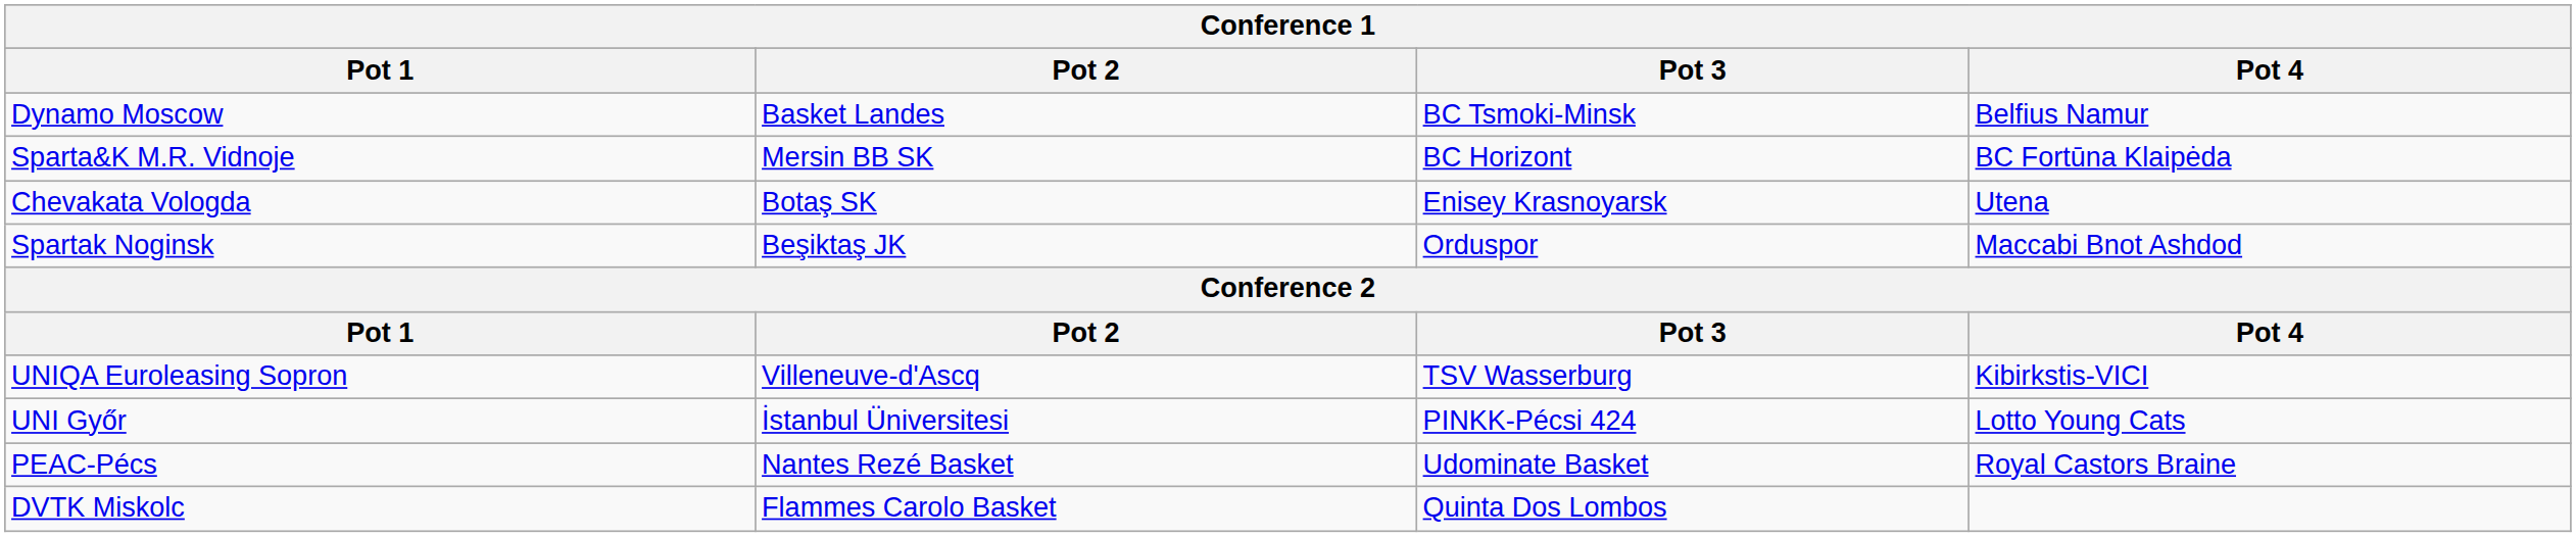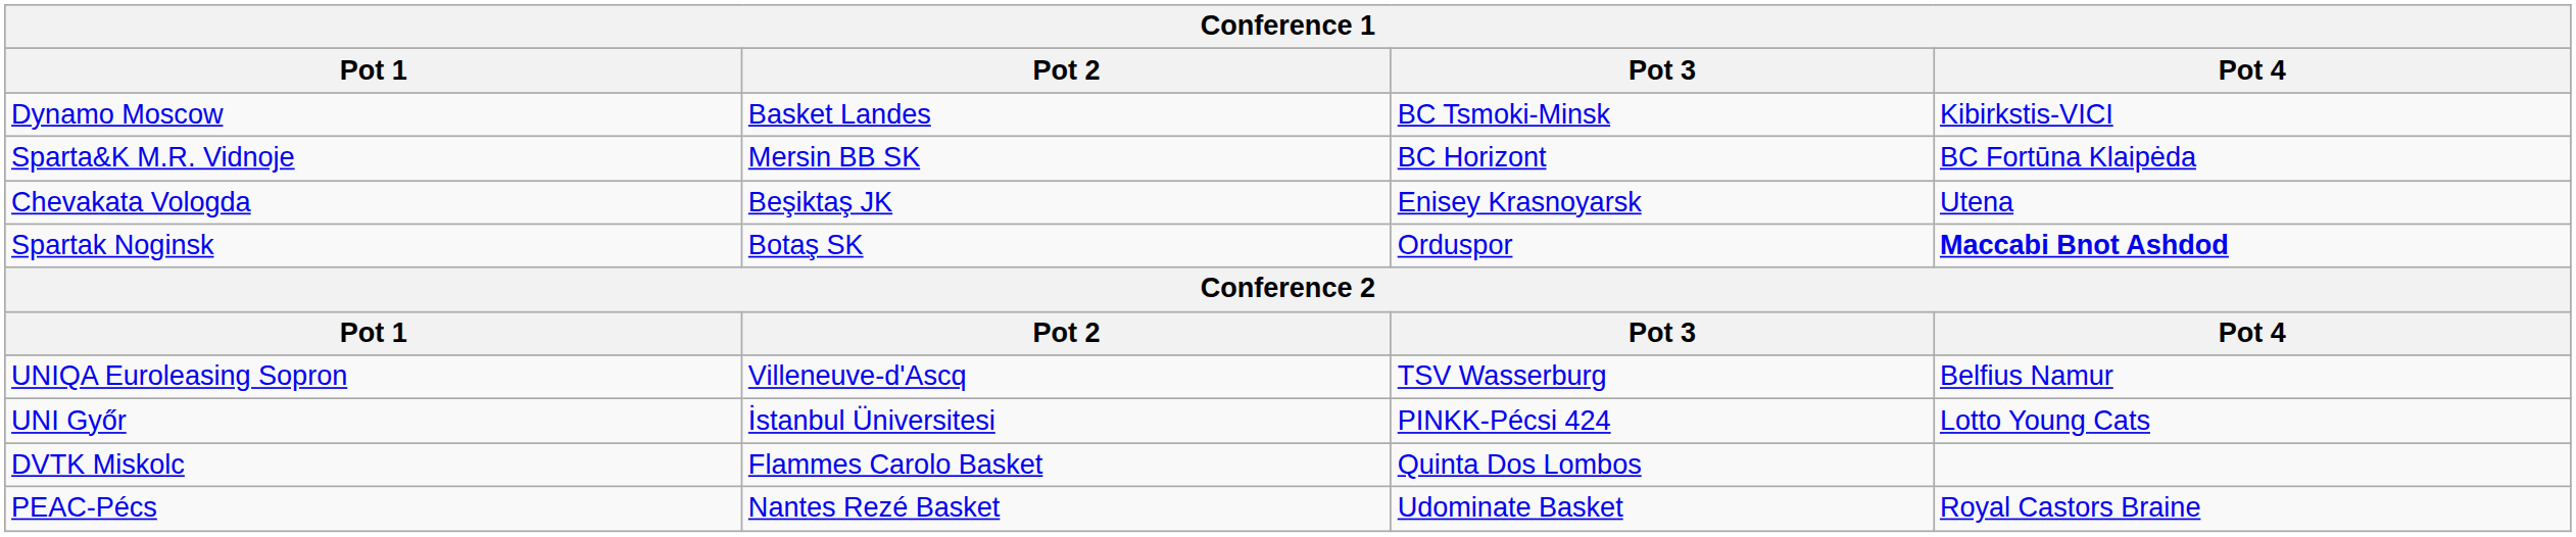 <table class="wikitable" style="text-align; width:75%;">
 <tr>
 <th colspan=4>Conference 1</th>
 </tr>
 <tr>
 <th>Pot 1</th>
 <th>Pot 2</th>
 <th>Pot 3</th>
 <th>Pot 4</th>
 </tr>
 <tr>
 <td> <a href='#'>Dynamo Moscow</a></td>
 <td> <a href='#'>Basket Landes</a></td>
 <td> <a href='#'>BC Tsmoki-Minsk</a></td>
-<td> <a href='#'>Belfius Namur</a></td>
+<td> <a href='#'>Kibirkstis-VICI</a></td>
 </tr>
 <tr>
 <td> <a href='#'>Sparta&K M.R. Vidnoje</a></td>
 <td> <a href='#'>Mersin BB SK</a></td>
 <td> <a href='#'>BC Horizont</a></td>
 <td> <a href='#'>BC Fortūna Klaipėda</a></td>
 </tr>
 <tr>
 <td> <a href='#'>Chevakata Vologda</a></td>
-<td> <a href='#'>Botaş SK</a></td>
+<td> <a href='#'>Beşiktaş JK</a></td>
 <td> <a href='#'>Enisey Krasnoyarsk</a></td>
 <td> <a href='#'>Utena</a></td>
 </tr>
 <tr>
 <td> <a href='#'>Spartak Noginsk</a></td>
-<td> <a href='#'>Beşiktaş JK</a></td>
+<td> <a href='#'>Botaş SK</a></td>
 <td> <a href='#'>Orduspor</a></td>
-<td> <a href='#'>Maccabi Bnot Ashdod</a></td>
+<td><strong> <a href='#'>Maccabi Bnot Ashdod</a></strong></td>
 </tr>
 <tr>
 <th colspan=4>Conference 2</th>
 </tr>
 <tr>
 <th>Pot 1</th>
 <th>Pot 2</th>
 <th>Pot 3</th>
 <th>Pot 4</th>
 </tr>
 <tr>
 <td> <a href='#'>UNIQA Euroleasing Sopron</a></td>
 <td> <a href='#'>Villeneuve-d'Ascq</a></td>
 <td> <a href='#'>TSV Wasserburg</a></td>
-<td> <a href='#'>Kibirkstis-VICI</a></td>
+<td> <a href='#'>Belfius Namur</a></td>
 </tr>
 <tr>
 <td> <a href='#'>UNI Győr</a></td>
 <td> <a href='#'>İstanbul Üniversitesi</a></td>
 <td> <a href='#'>PINKK-Pécsi 424</a></td>
 <td> <a href='#'>Lotto Young Cats</a></td>
 </tr>
 <tr>
+<td> <a href='#'>DVTK Miskolc</a></td>
+<td> <a href='#'>Flammes Carolo Basket</a></td>
+<td> <a href='#'>Quinta Dos Lombos</a></td>
+<td></td>
+</tr>
+<tr>
 <td> <a href='#'>PEAC-Pécs</a></td>
 <td> <a href='#'>Nantes Rezé Basket</a></td>
 <td> <a href='#'>Udominate Basket</a></td>
 <td> <a href='#'>Royal Castors Braine</a></td>
 </tr>
-<tr>
-<td> <a href='#'>DVTK Miskolc</a></td>
-<td> <a href='#'>Flammes Carolo Basket</a></td>
-<td> <a href='#'>Quinta Dos Lombos</a></td>
-<td></td>
-</tr>
 </table>
